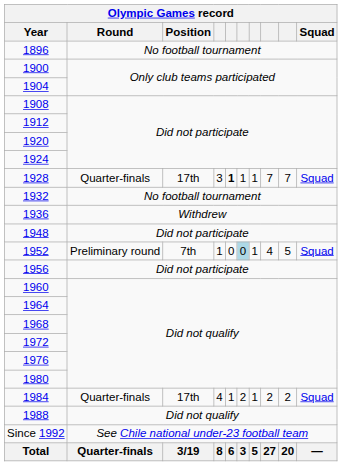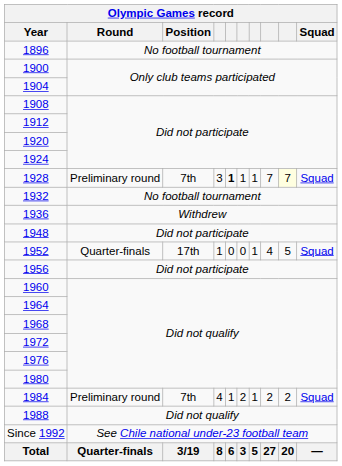 <table class="wikitable" style="text-align: center;">
 <tr>
 <th colspan=10><a href='#'>Olympic Games</a> record</th>
 </tr>
 <tr>
 <th>Year</th>
 <th>Round</th>
 <th>Position</th>
 <th></th>
 <th></th>
 <th></th>
 <th></th>
 <th></th>
 <th></th>
 <th>Squad</th>
 </tr>
 <tr>
 <td> <a href='#'>1896</a></td>
 <td colspan=9><em>No football tournament</em></td>
 </tr>
 <tr>
 <td> <a href='#'>1900</a></td>
 <td colspan=9 rowspan=2><em>Only club teams participated</em></td>
 </tr>
 <tr>
 <td> <a href='#'>1904</a></td>
 </tr>
 <tr>
 <td> <a href='#'>1908</a></td>
 <td colspan=9 rowspan=4><em>Did not participate</em></td>
 </tr>
 <tr>
 <td> <a href='#'>1912</a></td>
 </tr>
 <tr>
 <td> <a href='#'>1920</a></td>
 </tr>
 <tr>
 <td> <a href='#'>1924</a></td>
 </tr>
 <tr>
 <td> <a href='#'>1928</a></td>
-<td>Quarter-finals</td>
-<td>17th</td>
+<td>Preliminary round</td>
+<td>7th</td>
 <td>3</td>
 <td><strong>1</strong></td>
 <td>1</td>
 <td>1</td>
 <td>7</td>
-<td>7</td>
+<td style="background: lightyellow;">7</td>
 <td><a href='#'>Squad</a></td>
 </tr>
 <tr>
 <td> <a href='#'>1932</a></td>
 <td colspan=9><em>No football tournament</em></td>
 </tr>
 <tr>
 <td> <a href='#'>1936</a></td>
 <td colspan=9><em>Withdrew</em></td>
 </tr>
 <tr>
 <td> <a href='#'>1948</a></td>
 <td colspan=9><em>Did not participate</em></td>
 </tr>
 <tr>
 <td> <a href='#'>1952</a></td>
-<td>Preliminary round</td>
-<td>7th</td>
+<td>Quarter-finals</td>
+<td>17th</td>
 <td>1</td>
 <td>0</td>
-<td style="background: lightblue;">0</td>
+<td>0</td>
 <td>1</td>
 <td>4</td>
 <td>5</td>
 <td><a href='#'>Squad</a></td>
 </tr>
 <tr>
 <td> <a href='#'>1956</a></td>
 <td colspan=9><em>Did not participate</em></td>
 </tr>
 <tr>
 <td> <a href='#'>1960</a></td>
 <td colspan=9 rowspan=6><em>Did not qualify</em></td>
 </tr>
 <tr>
 <td> <a href='#'>1964</a></td>
 </tr>
 <tr>
 <td> <a href='#'>1968</a></td>
 </tr>
 <tr>
 <td> <a href='#'>1972</a></td>
 </tr>
 <tr>
 <td> <a href='#'>1976</a></td>
 </tr>
 <tr>
 <td> <a href='#'>1980</a></td>
 </tr>
 <tr>
 <td> <a href='#'>1984</a></td>
-<td>Quarter-finals</td>
-<td>17th</td>
+<td>Preliminary round</td>
+<td>7th</td>
 <td>4</td>
 <td>1</td>
 <td>2</td>
 <td>1</td>
 <td>2</td>
 <td>2</td>
 <td><a href='#'>Squad</a></td>
 </tr>
 <tr>
 <td> <a href='#'>1988</a></td>
 <td colspan=9><em>Did not qualify</em></td>
 </tr>
 <tr>
 <td>Since <a href='#'>1992</a></td>
 <td colspan=9><em>See <a href='#'>Chile national under-23 football team</a></em></td>
 </tr>
 <tr>
 <th>Total</th>
 <th>Quarter-finals</th>
 <th>3/19</th>
 <th>8</th>
 <th>6</th>
 <th>3</th>
 <th>5</th>
 <th>27</th>
 <th>20</th>
 <th>—</th>
 </tr>
 </table>
